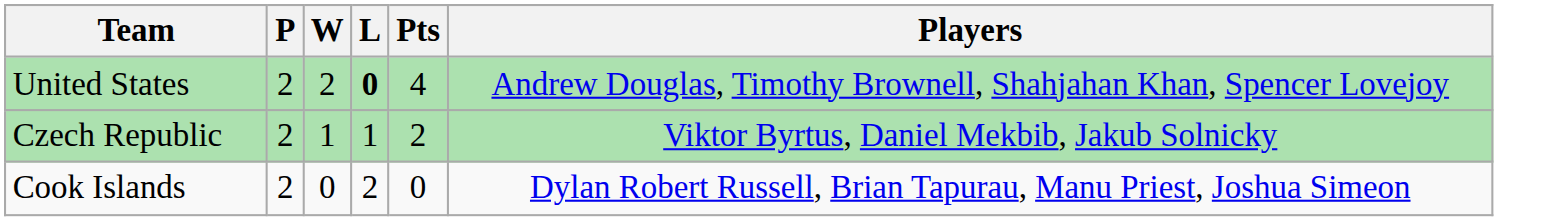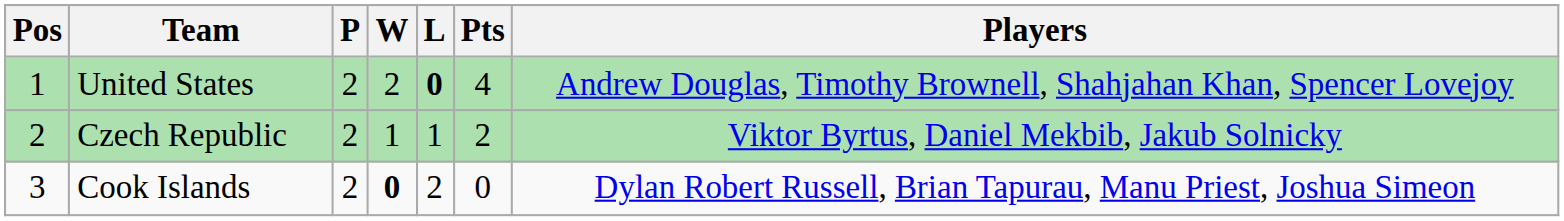 <table class="wikitable" style="font-size: 100%">
 <tr>
+<th width=20>Pos</th>
 <th width=120>Team</th>
 <th width=10>P</th>
 <th width=10>W</th>
 <th width=10>L</th>
 <th width=20>Pts</th>
 <th width=500>Players</th>
 </tr>
 <tr align=center style="background:#ACE1AF;">
+<td>1</td>
 <td align="left">United States</td>
 <td>2</td>
 <td>2</td>
 <td><strong>0</strong></td>
 <td>4</td>
 <td><a href='#'>Andrew Douglas</a>, <a href='#'>Timothy Brownell</a>, <a href='#'>Shahjahan Khan</a>, <a href='#'>Spencer Lovejoy</a></td>
 </tr>
 <tr align=center style="background:#ACE1AF;">
+<td>2</td>
 <td align="left">Czech Republic</td>
 <td>2</td>
 <td>1</td>
 <td>1</td>
 <td>2</td>
 <td><a href='#'>Viktor Byrtus</a>, <a href='#'>Daniel Mekbib</a>, <a href='#'>Jakub Solnicky</a></td>
 </tr>
 <tr align=center>
+<td>3</td>
 <td align="left">Cook Islands</td>
 <td>2</td>
-<td>0</td>
+<td><strong>0</strong></td>
 <td>2</td>
 <td>0</td>
 <td><a href='#'>Dylan Robert Russell</a>, <a href='#'>Brian Tapurau</a>, <a href='#'>Manu Priest</a>, <a href='#'>Joshua Simeon</a></td>
 </tr>
 </table>
